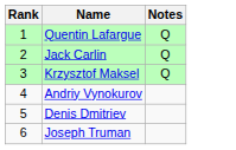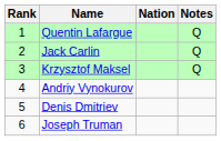 <table class="wikitable sortable" style="text-align:center">
 <tr>
 <th>Rank</th>
 <th>Name</th>
+<th>Nation</th>
 <th>Notes</th>
 </tr>
 <tr bgcolor=bbffbb>
 <td>1</td>
 <td align=left><a href='#'>Quentin Lafargue</a></td>
+<td align=left></td>
 <td>Q</td>
 </tr>
 <tr bgcolor=bbffbb>
 <td>2</td>
 <td align=left><a href='#'>Jack Carlin</a></td>
+<td align=left></td>
 <td>Q</td>
 </tr>
 <tr bgcolor=bbffbb>
 <td>3</td>
 <td align=left><a href='#'>Krzysztof Maksel</a></td>
+<td align=left></td>
 <td>Q</td>
 </tr>
 <tr>
 <td>4</td>
 <td align=left><a href='#'>Andriy Vynokurov</a></td>
+<td align=left></td>
 <td></td>
 </tr>
 <tr>
 <td>5</td>
 <td align=left><a href='#'>Denis Dmitriev</a></td>
+<td align=left></td>
 <td></td>
 </tr>
 <tr>
 <td>6</td>
 <td align=left><a href='#'>Joseph Truman</a></td>
+<td align=left></td>
 <td></td>
 </tr>
 </table>
